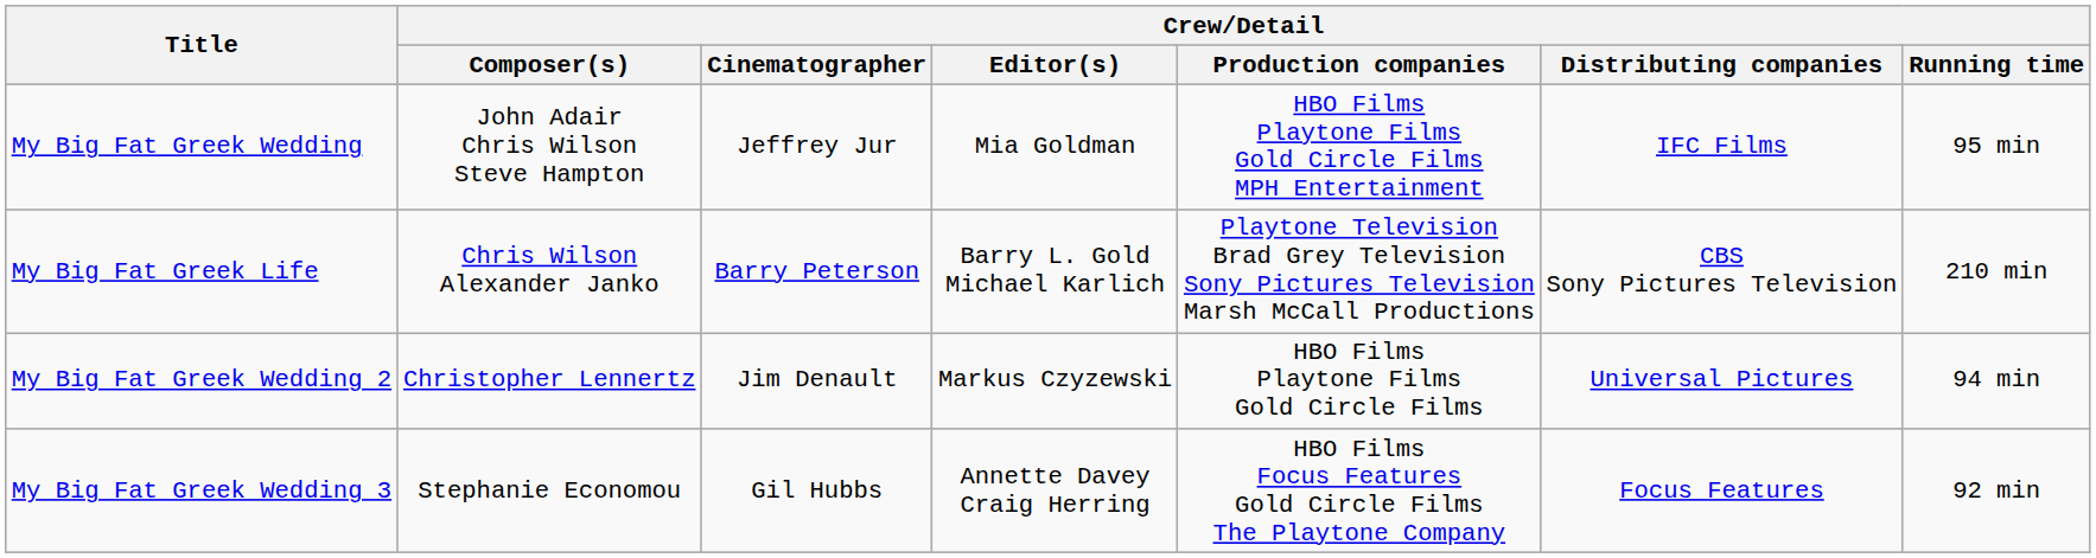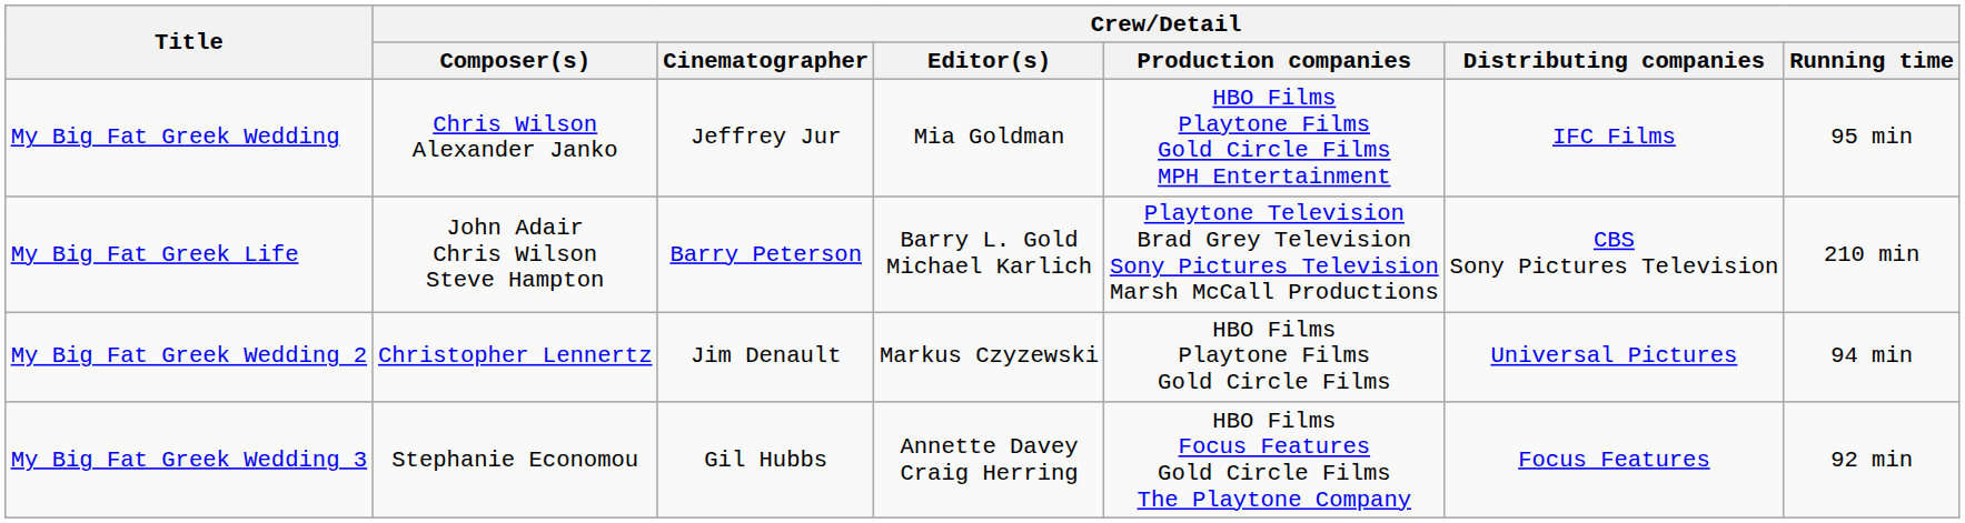 <table class="wikitable sortable" style="text-align:center;">
 <tr>
 <th rowspan="2">Title</th>
 <th colspan="7">Crew/Detail</th>
 </tr>
 <tr>
 <th>Composer(s)</th>
 <th>Cinematographer</th>
 <th>Editor(s)</th>
 <th>Production companies</th>
 <th>Distributing companies</th>
 <th>Running time</th>
 </tr>
 <tr>
 <td style="text-align:left"><a href='#'>My Big Fat Greek Wedding</a></td>
-<td>John Adair<br>Chris Wilson<br>Steve Hampton</td>
+<td><a href='#'>Chris Wilson</a><br>Alexander Janko</td>
 <td>Jeffrey Jur</td>
 <td>Mia Goldman</td>
 <td><a href='#'>HBO Films</a><br><a href='#'>Playtone Films</a><br><a href='#'>Gold Circle Films</a><br><a href='#'>MPH Entertainment</a></td>
 <td><a href='#'>IFC Films</a></td>
 <td>95 min</td>
 </tr>
 <tr>
 <td style="text-align:left"><a href='#'>My Big Fat Greek Life</a></td>
-<td><a href='#'>Chris Wilson</a><br>Alexander Janko</td>
+<td>John Adair<br>Chris Wilson<br>Steve Hampton</td>
 <td><a href='#'>Barry Peterson</a></td>
 <td>Barry L. Gold<br>Michael Karlich</td>
 <td><a href='#'>Playtone Television</a><br>Brad Grey Television<br><a href='#'>Sony Pictures Television</a><br>Marsh McCall Productions</td>
 <td><a href='#'>CBS</a><br>Sony Pictures Television</td>
 <td>210 min<br></td>
 </tr>
 <tr>
 <td style="text-align:left"><a href='#'>My Big Fat Greek Wedding 2</a></td>
 <td><a href='#'>Christopher Lennertz</a></td>
 <td>Jim Denault</td>
 <td>Markus Czyzewski</td>
 <td>HBO Films<br>Playtone Films<br>Gold Circle Films</td>
 <td><a href='#'>Universal Pictures</a></td>
 <td>94 min</td>
 </tr>
 <tr>
 <td style="text-align:left"><a href='#'>My Big Fat Greek Wedding 3</a></td>
 <td>Stephanie Economou</td>
 <td>Gil Hubbs</td>
 <td>Annette Davey<br>Craig Herring</td>
 <td>HBO Films<br><a href='#'>Focus Features</a><br>Gold Circle Films<br><a href='#'>The Playtone Company</a></td>
 <td><a href='#'>Focus Features</a></td>
 <td>92 min</td>
 </tr>
 </table>
